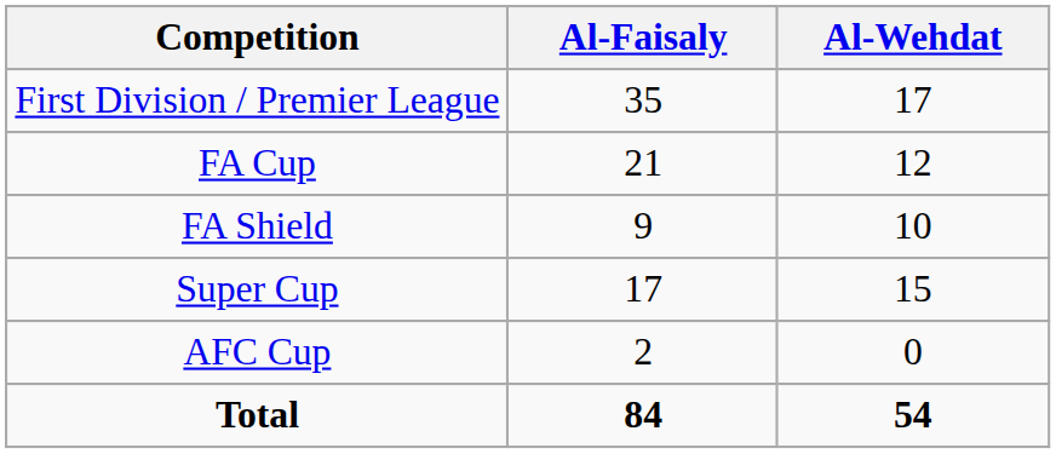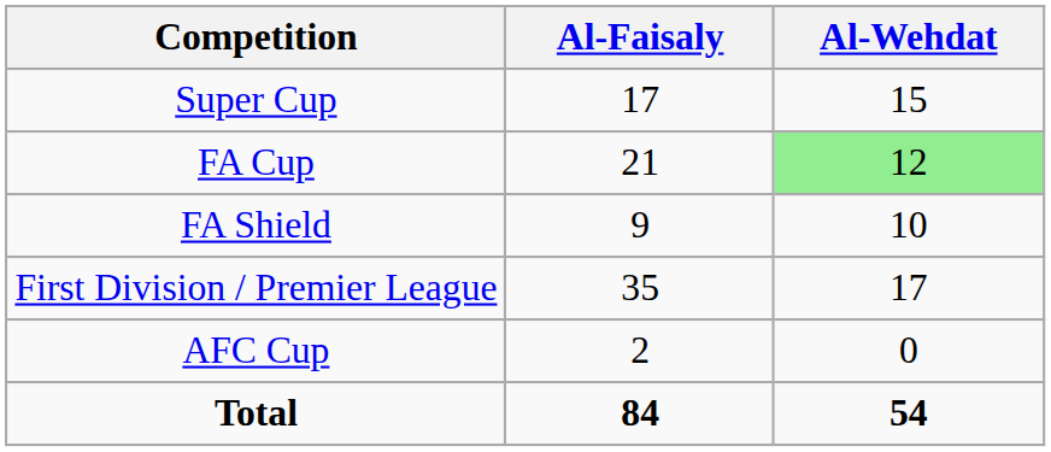 <table class="wikitable" style="text-align:center;font-size:95%">
 <tr>
 <th>Competition</th>
 <th width="100"><a href='#'>Al-Faisaly</a></th>
 <th width="100"><a href='#'>Al-Wehdat</a></th>
 </tr>
 <tr>
-<td><a href='#'>First Division / Premier League</a></td>
-<td>35</td>
+<td><a href='#'>Super Cup</a></td>
 <td>17</td>
+<td>15</td>
 </tr>
 <tr>
 <td><a href='#'>FA Cup</a></td>
 <td>21</td>
-<td>12</td>
+<td style="background: lightgreen;">12</td>
 </tr>
 <tr>
 <td><a href='#'>FA Shield</a></td>
 <td>9</td>
 <td>10</td>
 </tr>
 <tr>
-<td><a href='#'>Super Cup</a></td>
+<td><a href='#'>First Division / Premier League</a></td>
+<td>35</td>
 <td>17</td>
-<td>15</td>
 </tr>
 <tr>
 <td><a href='#'>AFC Cup</a></td>
 <td>2</td>
 <td>0</td>
 </tr>
 <tr>
 <td><strong>Total</strong></td>
 <td><strong>84</strong></td>
 <td><strong>54</strong></td>
 </tr>
 </table>
